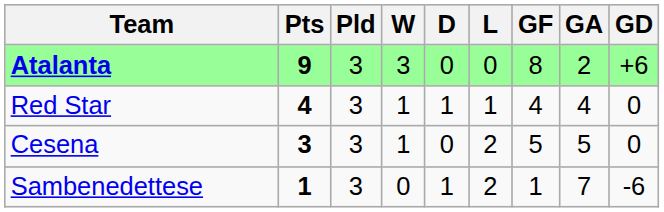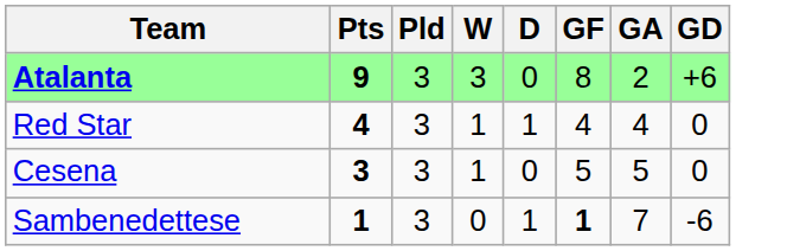 <table class=wikitable style="text-align:center">
 <tr>
 <th width=165>Team</th>
 <th width=20>Pts</th>
 <th width=20>Pld</th>
 <th width=20>W</th>
 <th width=20>D</th>
-<th width=20>L</th>
 <th width=20>GF</th>
 <th width=20>GA</th>
 <th width=20>GD</th>
 </tr>
 <tr |- align=center style="background:#98FF98;">
 <td style="text-align:left"> <strong><a href='#'>Atalanta</a></strong></td>
 <td><strong>9</strong></td>
 <td>3</td>
 <td>3</td>
 <td>0</td>
-<td>0</td>
 <td>8</td>
 <td>2</td>
 <td>+6</td>
 </tr>
 <tr>
 <td style="text-align:left"> <a href='#'>Red Star</a></td>
 <td><strong>4</strong></td>
 <td>3</td>
-<td>1</td>
 <td>1</td>
 <td>1</td>
 <td>4</td>
 <td>4</td>
 <td>0</td>
 </tr>
 <tr>
 <td style="text-align:left"> <a href='#'>Cesena</a></td>
 <td><strong>3</strong></td>
 <td>3</td>
 <td>1</td>
 <td>0</td>
-<td>2</td>
 <td>5</td>
 <td>5</td>
 <td>0</td>
 </tr>
 <tr>
 <td style="text-align:left"> <a href='#'>Sambenedettese</a></td>
 <td><strong>1</strong></td>
 <td>3</td>
 <td>0</td>
 <td>1</td>
-<td>2</td>
-<td>1</td>
+<td><strong>1</strong></td>
 <td>7</td>
 <td>-6</td>
 </tr>
 </table>
